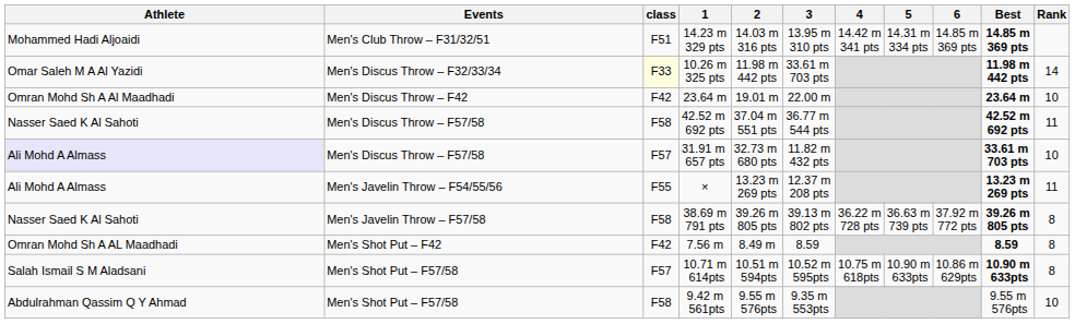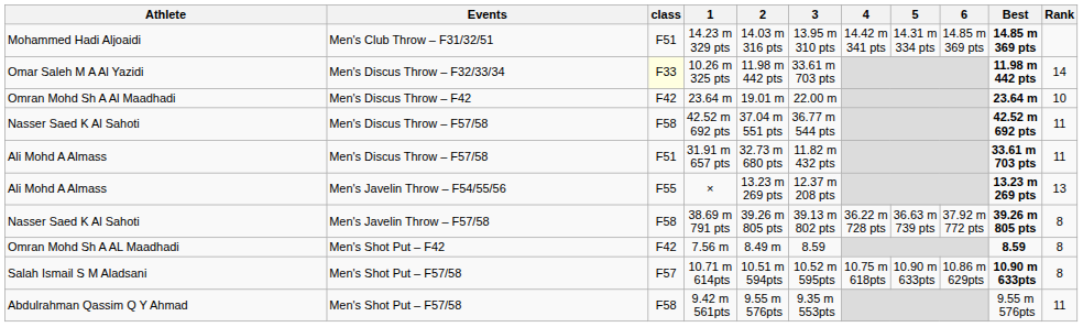 <table class=wikitable style="font-size:90%">
 <tr>
 <th width=30%>Athlete</th>
 <th width=30%>Events</th>
 <th>class</th>
 <th>1</th>
 <th>2</th>
 <th>3</th>
 <th>4</th>
 <th>5</th>
 <th>6</th>
 <th>Best</th>
 <th>Rank</th>
 </tr>
 <tr>
 <td>Mohammed Hadi Aljoaidi</td>
 <td>Men's Club Throw – F31/32/51</td>
 <td align="center">F51</td>
 <td align="center">14.23 m<br>329 pts</td>
 <td align="center">14.03 m<br>316 pts</td>
 <td align="center">13.95 m<br>310 pts</td>
 <td align="center">14.42 m<br>341 pts</td>
 <td align="center">14.31 m<br>334 pts</td>
 <td align="center">14.85 m<br>369 pts</td>
 <td align="center"><strong>14.85 m<br>369 pts</strong></td>
 <td align="center"></td>
 </tr>
 <tr>
 <td>Omar Saleh M A Al Yazidi</td>
 <td>Men's Discus Throw – F32/33/34</td>
 <td align="center" style="background: lightyellow;">F33</td>
 <td align="center">10.26 m<br>325 pts</td>
 <td align="center">11.98 m<br>442 pts</td>
 <td align="center">33.61 m <br>703 pts</td>
 <td colspan=3 bgcolor=#DCDCDC></td>
 <td align="center"><strong>11.98 m<br>442 pts</strong></td>
 <td align="center">14</td>
 </tr>
 <tr>
 <td>Omran Mohd Sh A Al Maadhadi</td>
 <td>Men's Discus Throw – F42</td>
 <td align="center">F42</td>
 <td align="center">23.64 m</td>
 <td align="center">19.01 m</td>
 <td align="center">22.00 m</td>
 <td colspan=3 bgcolor=#DCDCDC></td>
 <td align="center"><strong>23.64 m</strong></td>
 <td align="center">10</td>
 </tr>
 <tr>
 <td>Nasser Saed K Al Sahoti</td>
 <td>Men's Discus Throw – F57/58</td>
 <td align="center">F58</td>
 <td align="center">42.52 m <br>692 pts</td>
 <td align="center">37.04 m <br>551 pts</td>
 <td align="center">36.77 m <br>544 pts</td>
 <td colspan=3 bgcolor=#DCDCDC></td>
 <td align="center"><strong>42.52 m<br>692 pts</strong></td>
 <td align="center">11</td>
 </tr>
 <tr>
-<td style="background: lavender;">Ali Mohd A  Almass</td>
+<td>Ali Mohd A  Almass</td>
 <td>Men's Discus Throw – F57/58</td>
-<td align="center">F57</td>
+<td align="center">F51</td>
 <td align="center">31.91 m <br>657 pts</td>
 <td align="center">32.73 m <br>680 pts</td>
 <td align="center">11.82 m<br>432 pts</td>
 <td colspan=3 bgcolor=#DCDCDC></td>
 <td align="center"><strong>33.61 m <br>703 pts</strong></td>
-<td align="center">10</td>
+<td align="center">11</td>
 </tr>
 <tr>
 <td>Ali Mohd A Almass</td>
 <td>Men's Javelin Throw – F54/55/56</td>
 <td align="center">F55</td>
 <td align="center">×</td>
 <td align="center">13.23 m<br>269 pts</td>
 <td align="center">12.37 m<br>208 pts</td>
 <td colspan=3 bgcolor=#DCDCDC></td>
 <td align="center"><strong>13.23 m<br>269 pts</strong></td>
-<td align="center">11</td>
+<td align="center">13</td>
 </tr>
 <tr>
 <td>Nasser Saed K Al Sahoti</td>
 <td>Men's Javelin Throw – F57/58</td>
 <td align="center">F58</td>
 <td align="center">38.69 m<br>791 pts</td>
 <td align="center">39.26 m<br>805 pts</td>
 <td align="center">39.13 m<br>802 pts</td>
 <td align="center">36.22 m<br>728 pts</td>
 <td align="center">36.63 m<br>739 pts</td>
 <td align="center">37.92 m<br>772 pts</td>
 <td align="center"><strong>39.26 m<br>805 pts</strong></td>
 <td align="center">8</td>
 </tr>
 <tr>
 <td>Omran Mohd Sh A AL Maadhadi</td>
 <td>Men's Shot Put – F42</td>
 <td align="center">F42</td>
 <td align="center">7.56 m</td>
 <td align="center">8.49 m</td>
 <td align="center">8.59 </td>
 <td colspan=3 bgcolor=#DCDCDC></td>
 <td align="center"><strong>8.59 </strong></td>
 <td align="center">8</td>
 </tr>
 <tr>
 <td>Salah Ismail S M  Aladsani</td>
 <td>Men's Shot Put – F57/58</td>
 <td align="center">F57</td>
 <td align="center">10.71 m<br> 614pts</td>
 <td align="center">10.51 m<br> 594pts</td>
 <td align="center">10.52 m<br> 595pts</td>
 <td align="center">10.75 m<br> 618pts</td>
 <td align="center">10.90 m<br> 633pts</td>
 <td align="center">10.86 m<br> 629pts</td>
 <td align="center"><strong>10.90 m<br> 633pts</strong></td>
 <td align="center">8</td>
 </tr>
 <tr>
 <td>Abdulrahman Qassim Q Y Ahmad</td>
 <td>Men's Shot Put – F57/58</td>
 <td align="center">F58</td>
 <td align="center">9.42 m<br> 561pts</td>
 <td align="center">9.55 m<br> 576pts</td>
 <td align="center">9.35 m<br> 553pts</td>
 <td colspan=3 bgcolor=#DCDCDC></td>
 <td align="center">9.55 m<br> 576pts</td>
-<td align="center">10</td>
+<td align="center">11</td>
 </tr>
 </table>
